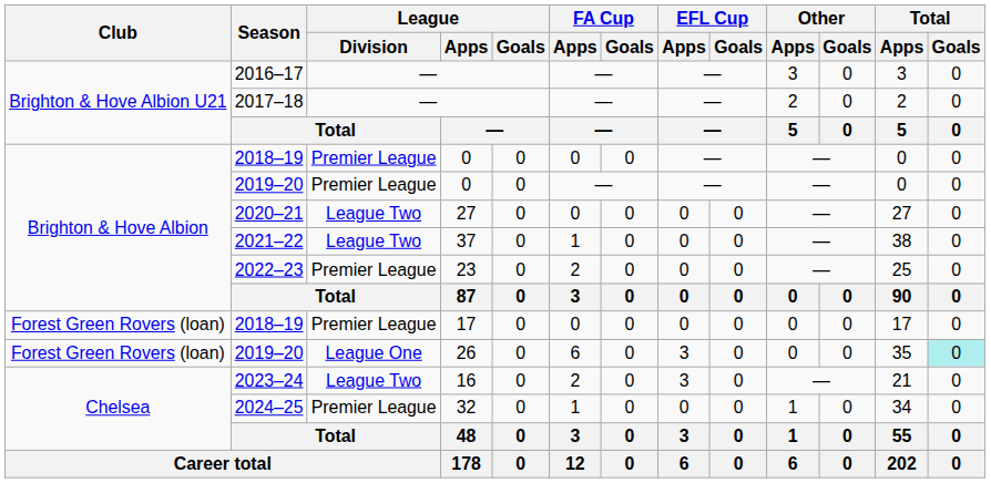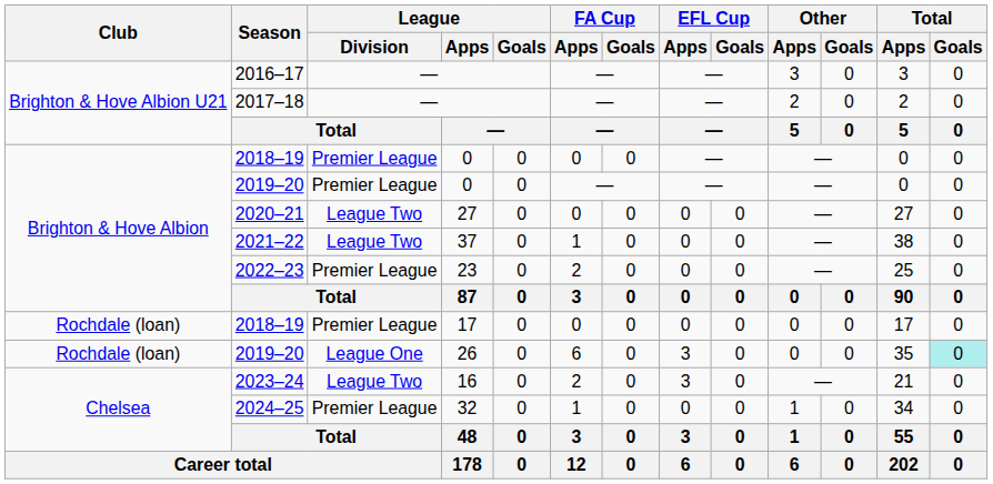 <table class="wikitable" style="text-align: center;">
 <tr>
 <th rowspan="2">Club</th>
 <th rowspan="2">Season</th>
 <th colspan="3">League</th>
 <th colspan="2"><a href='#'>FA Cup</a></th>
 <th colspan="2"><a href='#'>EFL Cup</a></th>
 <th colspan="2">Other</th>
 <th colspan="2">Total</th>
 </tr>
 <tr>
 <th>Division</th>
 <th>Apps</th>
 <th>Goals</th>
 <th>Apps</th>
 <th>Goals</th>
 <th>Apps</th>
 <th>Goals</th>
 <th>Apps</th>
 <th>Goals</th>
 <th>Apps</th>
 <th>Goals</th>
 </tr>
 <tr>
 <td rowspan="3"><a href='#'>Brighton & Hove Albion U21</a></td>
 <td>2016–17</td>
 <td colspan="3">—</td>
 <td colspan="2">—</td>
 <td colspan="2">—</td>
 <td>3</td>
 <td>0</td>
 <td>3</td>
 <td>0</td>
 </tr>
 <tr>
 <td>2017–18</td>
 <td colspan="3">—</td>
 <td colspan="2">—</td>
 <td colspan="2">—</td>
 <td>2</td>
 <td>0</td>
 <td>2</td>
 <td>0</td>
 </tr>
 <tr>
 <th colspan="2">Total</th>
 <th colspan="2">—</th>
 <th colspan="2">—</th>
 <th colspan="2">—</th>
 <th>5</th>
 <th>0</th>
 <th>5</th>
 <th>0</th>
 </tr>
 <tr>
 <td rowspan=6><a href='#'>Brighton & Hove Albion</a></td>
 <td><a href='#'>2018–19</a></td>
 <td><a href='#'>Premier League</a></td>
 <td>0</td>
 <td>0</td>
 <td>0</td>
 <td>0</td>
 <td colspan="2">—</td>
 <td colspan="2">—</td>
 <td>0</td>
 <td>0</td>
 </tr>
 <tr>
 <td><a href='#'>2019–20</a></td>
 <td>Premier League</td>
 <td>0</td>
 <td>0</td>
 <td colspan="2">—</td>
 <td colspan="2">—</td>
 <td colspan="2">—</td>
 <td>0</td>
 <td>0</td>
 </tr>
 <tr>
 <td><a href='#'>2020–21</a></td>
 <td><a href='#'>League Two</a></td>
 <td>27</td>
 <td>0</td>
 <td>0</td>
 <td>0</td>
 <td>0</td>
 <td>0</td>
 <td colspan="2">—</td>
 <td>27</td>
 <td>0</td>
 </tr>
 <tr>
 <td><a href='#'>2021–22</a></td>
 <td><a href='#'>League Two</a></td>
 <td>37</td>
 <td>0</td>
 <td>1</td>
 <td>0</td>
 <td>0</td>
 <td>0</td>
 <td colspan="2">—</td>
 <td>38</td>
 <td>0</td>
 </tr>
 <tr>
 <td><a href='#'>2022–23</a></td>
 <td>Premier League</td>
 <td>23</td>
 <td>0</td>
 <td>2</td>
 <td>0</td>
 <td>0</td>
 <td>0</td>
 <td colspan="2">—</td>
 <td>25</td>
 <td>0</td>
 </tr>
 <tr>
 <th colspan="2">Total</th>
 <th>87</th>
 <th>0</th>
 <th>3</th>
 <th>0</th>
 <th>0</th>
 <th>0</th>
 <th>0</th>
 <th>0</th>
 <th>90</th>
 <th>0</th>
 </tr>
 <tr>
-<td><a href='#'>Forest Green Rovers</a> (loan)</td>
+<td><a href='#'>Rochdale</a> (loan)</td>
 <td><a href='#'>2018–19</a></td>
 <td>Premier League</td>
 <td>17</td>
 <td>0</td>
 <td>0</td>
 <td>0</td>
 <td>0</td>
 <td>0</td>
 <td>0</td>
 <td>0</td>
 <td>17</td>
 <td>0</td>
 </tr>
 <tr>
-<td><a href='#'>Forest Green Rovers</a> (loan)</td>
+<td><a href='#'>Rochdale</a> (loan)</td>
 <td><a href='#'>2019–20</a></td>
 <td><a href='#'>League One</a></td>
 <td>26</td>
 <td>0</td>
 <td>6</td>
 <td>0</td>
 <td>3</td>
 <td>0</td>
 <td>0</td>
 <td>0</td>
 <td>35</td>
 <td style="background: paleturquoise;">0</td>
 </tr>
 <tr>
 <td rowspan=3><a href='#'>Chelsea</a></td>
 <td><a href='#'>2023–24</a></td>
 <td><a href='#'>League Two</a></td>
 <td>16</td>
 <td>0</td>
 <td>2</td>
 <td>0</td>
 <td>3</td>
 <td>0</td>
 <td colspan="2">—</td>
 <td>21</td>
 <td>0</td>
 </tr>
 <tr>
 <td><a href='#'>2024–25</a></td>
 <td>Premier League</td>
 <td>32</td>
 <td>0</td>
 <td>1</td>
 <td>0</td>
 <td>0</td>
 <td>0</td>
 <td>1</td>
 <td>0</td>
 <td>34</td>
 <td>0</td>
 </tr>
 <tr>
 <th colspan="2">Total</th>
 <th>48</th>
 <th>0</th>
 <th>3</th>
 <th>0</th>
 <th>3</th>
 <th>0</th>
 <th>1</th>
 <th>0</th>
 <th>55</th>
 <th>0</th>
 </tr>
 <tr>
 <th colspan="3">Career total</th>
 <th>178</th>
 <th>0</th>
 <th>12</th>
 <th>0</th>
 <th>6</th>
 <th>0</th>
 <th>6</th>
 <th>0</th>
 <th>202</th>
 <th>0</th>
 </tr>
 </table>
